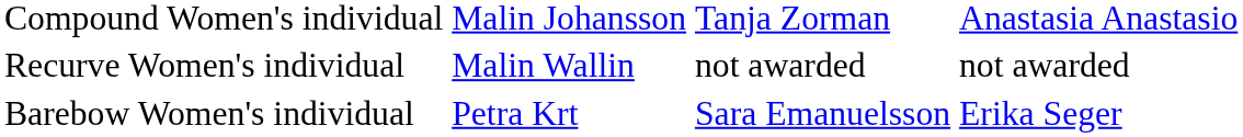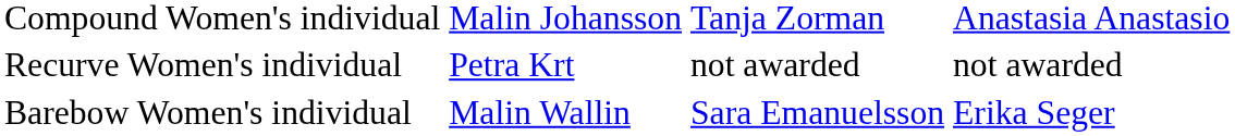 <table>
 <tr>
 <td>Compound Women's individual<br></td>
 <td> <a href='#'>Malin Johansson</a></td>
 <td> <a href='#'>Tanja Zorman</a></td>
 <td> <a href='#'>Anastasia Anastasio</a></td>
 </tr>
 <tr>
 <td>Recurve Women's individual<br></td>
-<td> <a href='#'>Malin Wallin</a></td>
+<td> <a href='#'>Petra Krt</a></td>
 <td>not awarded</td>
 <td>not awarded</td>
 </tr>
 <tr>
 <td>Barebow Women's individual<br></td>
-<td> <a href='#'>Petra Krt</a></td>
+<td> <a href='#'>Malin Wallin</a></td>
 <td> <a href='#'>Sara Emanuelsson</a></td>
 <td> <a href='#'>Erika Seger</a></td>
 </tr>
 </table>
